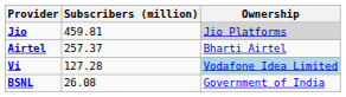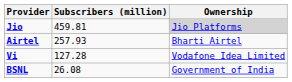 <table class="wikitable sortable">
 <tr>
 <th>Provider</th>
 <th>Subscribers (million)</th>
 <th>Ownership</th>
 </tr>
 <tr>
 <td><strong><a href='#'>Jio</a></strong></td>
 <td>459.81</td>
 <td style="background: lightgrey;"><a href='#'>Jio Platforms</a></td>
 </tr>
 <tr>
 <td><a href='#'><strong>Airtel</strong></a></td>
-<td>257.37</td>
+<td>257.93</td>
 <td><a href='#'>Bharti Airtel</a></td>
 </tr>
 <tr>
 <td><strong><a href='#'>Vi</a></strong></td>
 <td>127.28</td>
-<td style="background: lightblue;"><a href='#'>Vodafone Idea Limited</a></td>
+<td><a href='#'>Vodafone Idea Limited</a></td>
 </tr>
 <tr>
 <td><strong><a href='#'>BSNL</a></strong></td>
 <td>26.08</td>
 <td><a href='#'>Government of India</a></td>
 </tr>
 </table>
